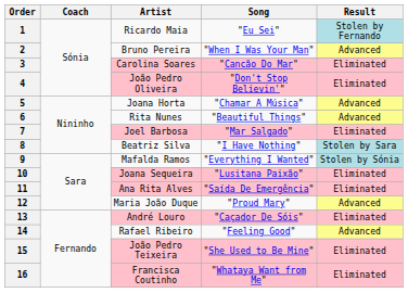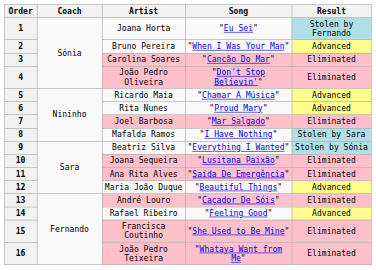 <table class="wikitable" style="text-align: center; width:95%">
 <tr>
 <th style="width:02%">Order</th>
 <th style="width:10%">Coach</th>
 <th style="width:14%">Artist</th>
 <th style="width:18%">Song</th>
 <th style="width:12%">Result</th>
 </tr>
 <tr>
 <th>1</th>
 <td rowspan="4">Sónia</td>
-<td>Ricardo Maia</td>
+<td>Joana Horta</td>
 <td>"<a href='#'>Eu Sei</a>"</td>
 <td style="background:#B0E0E6">Stolen by Fernando</td>
 </tr>
 <tr>
 <th>2</th>
 <td>Bruno Pereira</td>
 <td>"<a href='#'>When I Was Your Man</a>"</td>
 <td style="background:#fdfc8f">Advanced</td>
 </tr>
 <tr>
 <th>3</th>
 <td style="background:pink">Carolina Soares</td>
 <td style="background:pink">"<a href='#'>Cancão Do Mar</a>"</td>
 <td style="background:pink">Eliminated</td>
 </tr>
 <tr>
 <th>4</th>
 <td style="background:pink">João Pedro Oliveira</td>
 <td style="background:pink">"<a href='#'>Don't Stop Believin'</a>"</td>
 <td style="background:pink">Eliminated</td>
 </tr>
 <tr>
 <th>5</th>
 <td rowspan="4">Nininho</td>
-<td>Joana Horta</td>
+<td>Ricardo Maia</td>
 <td>"<a href='#'>Chamar A Música</a>"</td>
 <td style="background:#fdfc8f">Advanced</td>
 </tr>
 <tr>
 <th>6</th>
 <td>Rita Nunes</td>
-<td>"<a href='#'>Beautiful Things</a>"</td>
+<td>"<a href='#'>Proud Mary</a>"</td>
 <td style="background:#fdfc8f">Advanced</td>
 </tr>
 <tr>
 <th>7</th>
 <td style="background:pink">Joel Barbosa</td>
 <td style="background:pink">"<a href='#'>Mar Salgado</a>"</td>
 <td style="background:pink">Eliminated</td>
 </tr>
 <tr>
 <th>8</th>
-<td>Beatriz Silva</td>
+<td>Mafalda Ramos</td>
 <td>"<a href='#'>I Have Nothing</a>"</td>
 <td style="background:#B0E0E6">Stolen by Sara</td>
 </tr>
 <tr>
 <th>9</th>
 <td rowspan="4">Sara</td>
-<td>Mafalda Ramos</td>
+<td>Beatriz Silva</td>
 <td>"<a href='#'>Everything I Wanted</a>"</td>
 <td style="background:#B0E0E6">Stolen by Sónia</td>
 </tr>
 <tr>
 <th>10</th>
 <td style="background:pink">Joana Sequeira</td>
 <td style="background:pink">"<a href='#'>Lusitana Paixão</a>"</td>
 <td style="background:pink">Eliminated</td>
 </tr>
 <tr>
 <th>11</th>
 <td style="background:pink">Ana Rita Alves</td>
 <td style="background:pink">"<a href='#'>Saída De Emergência</a>"</td>
 <td style="background:pink">Eliminated</td>
 </tr>
 <tr>
 <th>12</th>
 <td>Maria João Duque</td>
-<td>"<a href='#'>Proud Mary</a>"</td>
+<td>"<a href='#'>Beautiful Things</a>"</td>
 <td style="background:#fdfc8f">Advanced</td>
 </tr>
 <tr>
 <th>13</th>
 <td rowspan="4">Fernando</td>
 <td style="background:pink">André Louro</td>
 <td style="background:pink">"<a href='#'>Caçador De Sóis</a>"</td>
 <td style="background:pink">Eliminated</td>
 </tr>
 <tr>
 <th>14</th>
 <td>Rafael Ribeiro</td>
 <td>"<a href='#'>Feeling Good</a>"</td>
 <td style="background:#fdfc8f">Advanced</td>
 </tr>
 <tr>
 <th>15</th>
-<td style="background:pink">João Pedro Teixeira</td>
+<td style="background:pink">Francisca Coutinho</td>
 <td style="background:pink">"<a href='#'>She Used to Be Mine</a>"</td>
 <td style="background:pink">Eliminated</td>
 </tr>
 <tr>
 <th>16</th>
-<td style="background:pink">Francisca Coutinho</td>
+<td style="background:pink">João Pedro Teixeira</td>
 <td style="background:pink">"<a href='#'>Whataya Want from Me</a>"</td>
 <td style="background:pink">Eliminated</td>
 </tr>
 </table>
